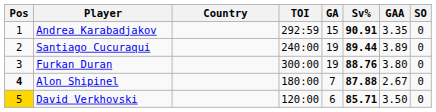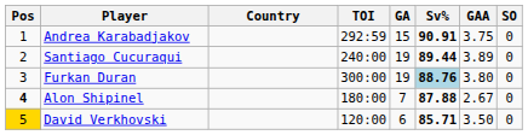 <table class="wikitable sortable" style="text-align: center;">
 <tr>
 <th width=30>Pos</th>
 <th width=165>Player</th>
 <th width=125>Country</th>
 <th width=20>TOI</th>
 <th width=20>GA</th>
 <th width=20>Sv%</th>
 <th width=20>GAA</th>
 <th width=20>SO</th>
 </tr>
 <tr>
 <td>1</td>
 <td align=left><a href='#'>Andrea Karabadjakov</a></td>
 <td align=left></td>
 <td>292:59</td>
 <td>15</td>
 <td><strong>90.91</strong></td>
-<td>3.35</td>
+<td>3.75</td>
 <td>0</td>
 </tr>
 <tr>
 <td>2</td>
 <td align=left><a href='#'>Santiago Cucuraqui</a></td>
 <td align=left></td>
 <td>240:00</td>
 <td>19</td>
 <td><strong>89.44</strong></td>
 <td>3.89</td>
 <td>0</td>
 </tr>
 <tr>
 <td>3</td>
 <td align=left><a href='#'>Furkan Duran</a></td>
 <td align=left></td>
 <td>300:00</td>
 <td>19</td>
-<td><strong>88.76</strong></td>
+<td style="background: lightblue;"><strong>88.76</strong></td>
 <td>3.80</td>
 <td>0</td>
 </tr>
 <tr>
 <td><strong>4</strong></td>
 <td align=left><a href='#'>Alon Shipinel</a></td>
 <td align=left></td>
 <td>180:00</td>
 <td>7</td>
 <td><strong>87.88</strong></td>
 <td>2.67</td>
 <td>0</td>
 </tr>
 <tr>
 <td style="background: gold;">5</td>
 <td align=left><a href='#'>David Verkhovski</a></td>
 <td align=left></td>
 <td>120:00</td>
 <td>6</td>
 <td><strong>85.71</strong></td>
 <td>3.50</td>
 <td>0</td>
 </tr>
 </table>
